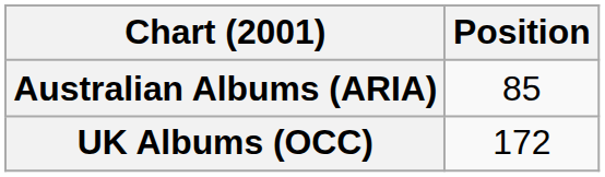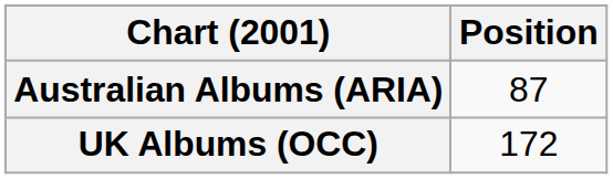 <table class="wikitable plainrowheaders" style="text-align:center;">
 <tr>
 <th scope="col">Chart (2001)</th>
 <th scope="col">Position</th>
 </tr>
 <tr>
 <th scope="row">Australian Albums (ARIA)</th>
-<td>85</td>
+<td>87</td>
 </tr>
 <tr>
 <th scope="row">UK Albums (OCC)</th>
 <td>172</td>
 </tr>
 </table>
